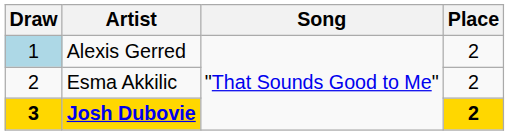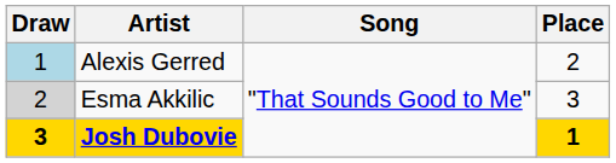 <table class="sortable wikitable" style="margin: 1em auto 1em auto; text-align:center">
 <tr>
 <th>Draw</th>
 <th>Artist</th>
 <th>Song</th>
 <th>Place</th>
 </tr>
 <tr>
 <td align="center" style="background: lightblue;">1</td>
 <td align="left">Alexis Gerred</td>
 <td rowspan="3" align="left">"<a href='#'>That Sounds Good to Me</a>"</td>
 <td>2</td>
 </tr>
 <tr>
-<td align="center">2</td>
+<td align="center" style="background: lightgrey;">2</td>
 <td align="left">Esma Akkilic</td>
-<td>2</td>
+<td>3</td>
 </tr>
 <tr style="font-weight:bold; background:gold">
 <td align="center">3</td>
 <td align="left"><a href='#'>Josh Dubovie</a></td>
-<td>2</td>
+<td>1</td>
 </tr>
 </table>
